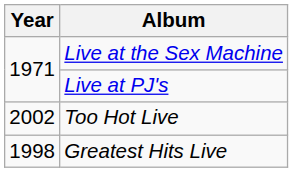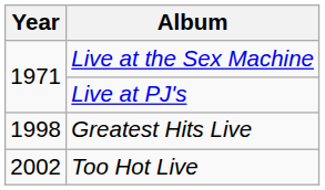 <table class="wikitable">
 <tr>
 <th>Year</th>
 <th>Album</th>
 </tr>
 <tr>
 <td rowspan="2">1971</td>
 <td><em><a href='#'>Live at the Sex Machine</a></em></td>
 </tr>
 <tr>
 <td><em><a href='#'>Live at PJ's</a></em></td>
 </tr>
 <tr>
+<td>1998</td>
+<td><em>Greatest Hits Live</em></td>
+</tr>
+<tr>
 <td>2002</td>
 <td><em>Too Hot Live</em></td>
 </tr>
-<tr>
-<td>1998</td>
-<td><em>Greatest Hits Live</em></td>
-</tr>
 </table>
